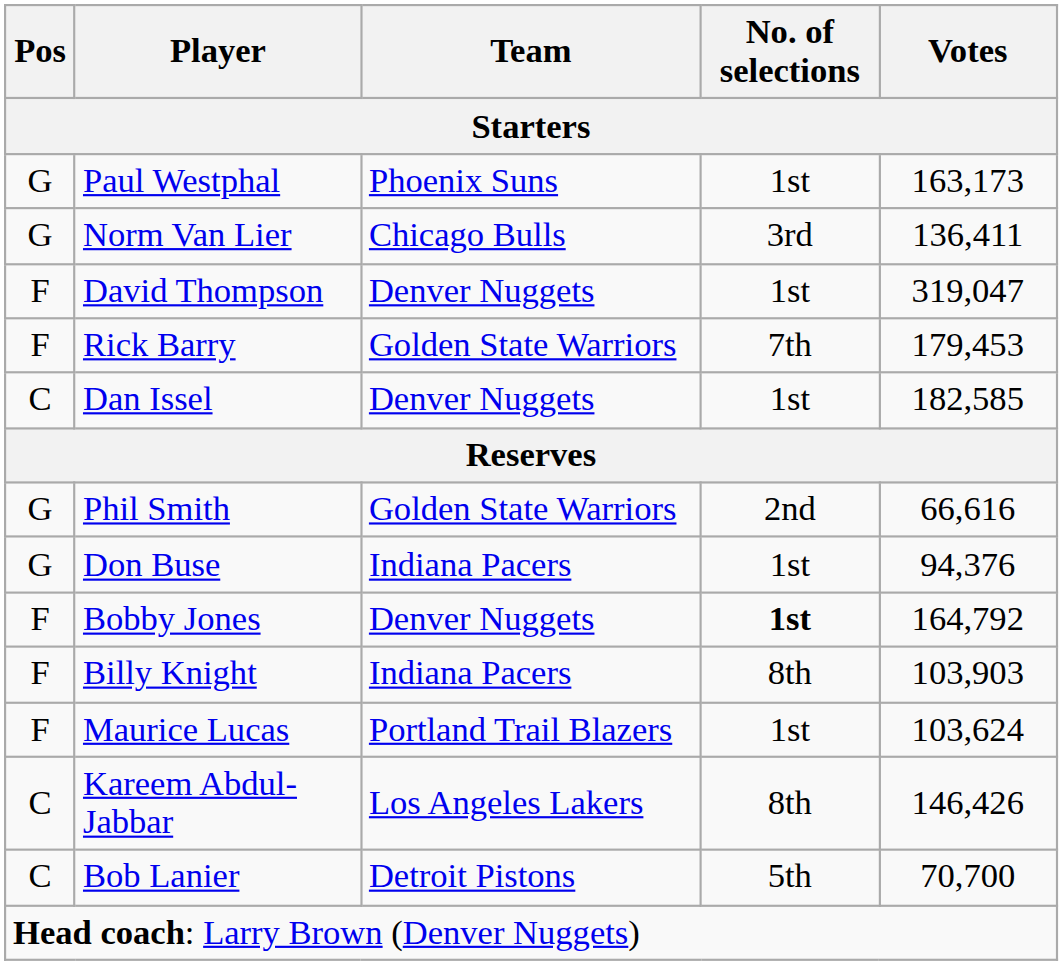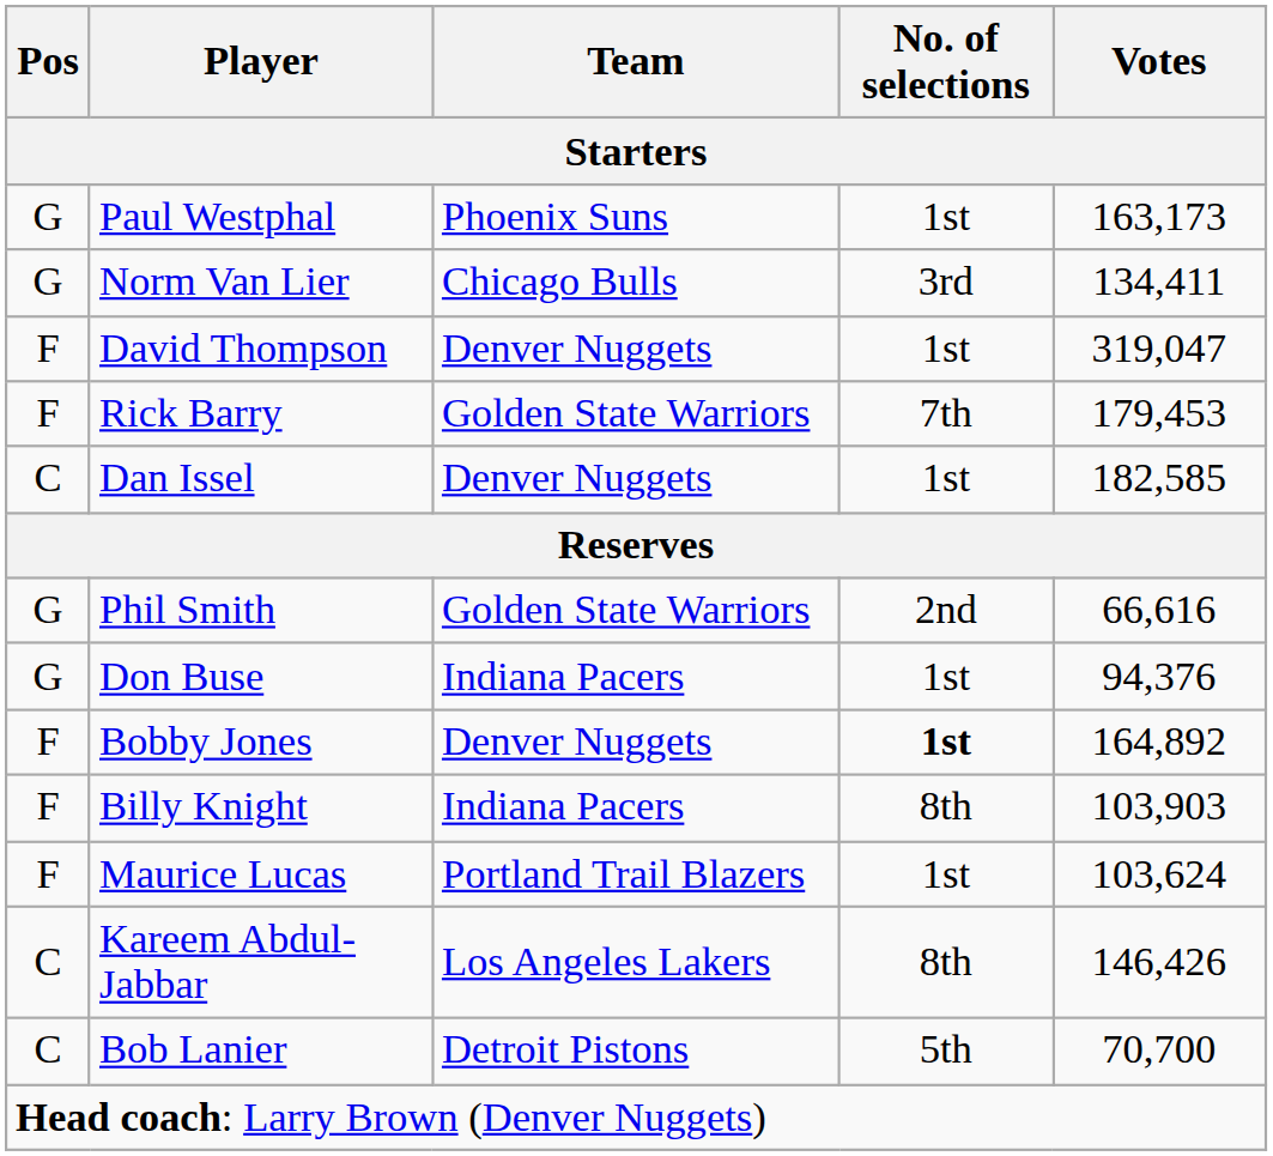 <table class="wikitable sortable" style="text-align:center">
 <tr>
 <th scope="col" width="25px">Pos</th>
 <th scope="col" width="125px">Player</th>
 <th scope="col" width="150px">Team</th>
 <th scope="col" width="75px">No. of selections</th>
 <th scope="col" width="75px">Votes</th>
 </tr>
 <tr>
 <th scope="col" colspan="5">Starters</th>
 </tr>
 <tr>
 <td>G</td>
 <td style="text-align:left"><a href='#'>Paul Westphal</a></td>
 <td style="text-align:left"><a href='#'>Phoenix Suns</a></td>
 <td>1st</td>
 <td>163,173</td>
 </tr>
 <tr>
 <td>G</td>
 <td style="text-align:left"><a href='#'>Norm Van Lier</a></td>
 <td style="text-align:left"><a href='#'>Chicago Bulls</a></td>
 <td>3rd</td>
-<td>136,411</td>
+<td>134,411</td>
 </tr>
 <tr>
 <td>F</td>
 <td style="text-align:left"><a href='#'>David Thompson</a></td>
 <td style="text-align:left"><a href='#'>Denver Nuggets</a></td>
 <td>1st</td>
 <td>319,047</td>
 </tr>
 <tr>
 <td>F</td>
 <td style="text-align:left"><a href='#'>Rick Barry</a></td>
 <td style="text-align:left"><a href='#'>Golden State Warriors</a></td>
 <td>7th</td>
 <td>179,453</td>
 </tr>
 <tr>
 <td>C</td>
 <td style="text-align:left"><a href='#'>Dan Issel</a></td>
 <td style="text-align:left"><a href='#'>Denver Nuggets</a></td>
 <td>1st</td>
 <td>182,585</td>
 </tr>
 <tr>
 <th scope="col" colspan="5">Reserves</th>
 </tr>
 <tr>
 <td>G</td>
 <td style="text-align:left"><a href='#'>Phil Smith</a></td>
 <td style="text-align:left"><a href='#'>Golden State Warriors</a></td>
 <td>2nd</td>
 <td>66,616</td>
 </tr>
 <tr>
 <td>G</td>
 <td style="text-align:left"><a href='#'>Don Buse</a></td>
 <td style="text-align:left"><a href='#'>Indiana Pacers</a></td>
 <td>1st</td>
 <td>94,376</td>
 </tr>
 <tr>
 <td>F</td>
 <td style="text-align:left"><a href='#'>Bobby Jones</a></td>
 <td style="text-align:left"><a href='#'>Denver Nuggets</a></td>
 <td><strong>1st</strong></td>
-<td>164,792</td>
+<td>164,892</td>
 </tr>
 <tr>
 <td>F</td>
 <td style="text-align:left"><a href='#'>Billy Knight</a></td>
 <td style="text-align:left"><a href='#'>Indiana Pacers</a></td>
 <td>8th</td>
 <td>103,903</td>
 </tr>
 <tr>
 <td>F</td>
 <td style="text-align:left"><a href='#'>Maurice Lucas</a></td>
 <td style="text-align:left"><a href='#'>Portland Trail Blazers</a></td>
 <td>1st</td>
 <td>103,624</td>
 </tr>
 <tr>
 <td>C</td>
 <td style="text-align:left"><a href='#'>Kareem Abdul-Jabbar</a></td>
 <td style="text-align:left"><a href='#'>Los Angeles Lakers</a></td>
 <td>8th</td>
 <td>146,426</td>
 </tr>
 <tr>
 <td>C</td>
 <td style="text-align:left"><a href='#'>Bob Lanier</a></td>
 <td style="text-align:left"><a href='#'>Detroit Pistons</a></td>
 <td>5th</td>
 <td>70,700</td>
 </tr>
 <tr>
 <td style="text-align:left" colspan="5"><strong>Head coach</strong>: <a href='#'>Larry Brown</a> (<a href='#'>Denver Nuggets</a>)</td>
 </tr>
 </table>
